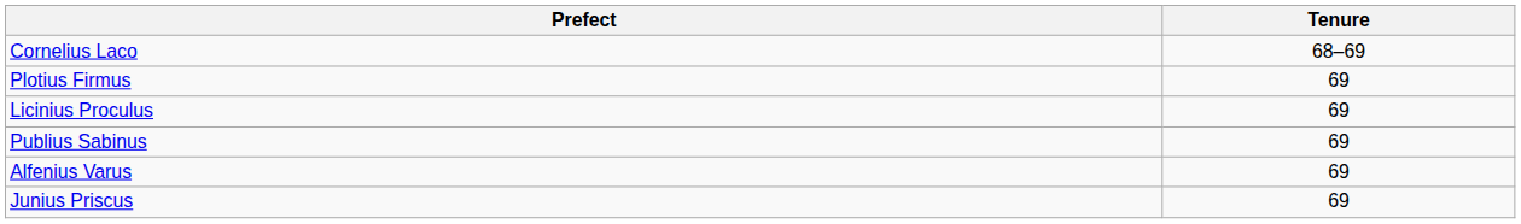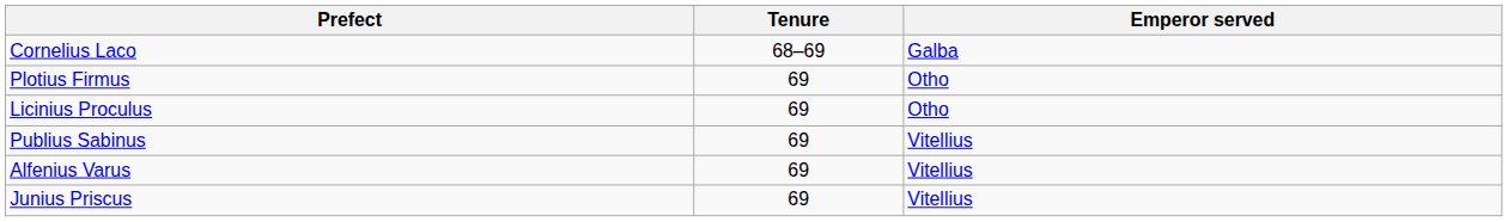 <table class="wikitable" style="width:100%;">
 <tr>
 <th style="width:46%;">Prefect</th>
 <th style="width:14%;">Tenure</th>
+<th style="width:40%;">Emperor served</th>
 </tr>
 <tr>
 <td><a href='#'>Cornelius Laco</a></td>
 <td style="text-align:center;">68–69</td>
+<td><a href='#'>Galba</a></td>
 </tr>
 <tr>
 <td><a href='#'>Plotius Firmus</a></td>
 <td style="text-align:center;">69</td>
+<td><a href='#'>Otho</a></td>
 </tr>
 <tr>
 <td><a href='#'>Licinius Proculus</a></td>
 <td style="text-align:center;">69</td>
+<td><a href='#'>Otho</a></td>
 </tr>
 <tr>
 <td><a href='#'>Publius Sabinus</a></td>
 <td style="text-align:center;">69</td>
+<td><a href='#'>Vitellius</a></td>
 </tr>
 <tr>
 <td><a href='#'>Alfenius Varus</a></td>
 <td style="text-align:center;">69</td>
+<td><a href='#'>Vitellius</a></td>
 </tr>
 <tr>
 <td><a href='#'>Junius Priscus</a></td>
 <td style="text-align:center;">69</td>
+<td><a href='#'>Vitellius</a></td>
 </tr>
 </table>
